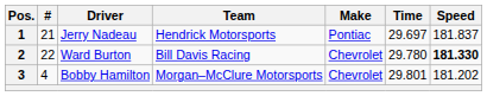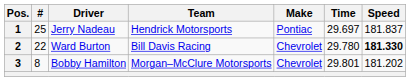 <table class="wikitable" style="font-size:95%">
 <tr>
 <th>Pos.</th>
 <th>#</th>
 <th>Driver</th>
 <th>Team</th>
 <th>Make</th>
 <th>Time</th>
 <th>Speed</th>
 </tr>
 <tr>
 <th>1</th>
-<td>21</td>
+<td>25</td>
 <td><a href='#'>Jerry Nadeau</a></td>
 <td><a href='#'>Hendrick Motorsports</a></td>
 <td><a href='#'>Pontiac</a></td>
 <td>29.697</td>
 <td>181.837</td>
 </tr>
 <tr>
 <th>2</th>
 <td>22</td>
 <td><a href='#'>Ward Burton</a></td>
 <td><a href='#'>Bill Davis Racing</a></td>
 <td><a href='#'>Chevrolet</a></td>
 <td>29.780</td>
 <td><strong>181.330</strong></td>
 </tr>
 <tr>
 <th>3</th>
-<td>4</td>
+<td>8</td>
 <td><a href='#'>Bobby Hamilton</a></td>
 <td><a href='#'>Morgan–McClure Motorsports</a></td>
 <td><a href='#'>Chevrolet</a></td>
 <td>29.801</td>
 <td>181.202</td>
 </tr>
 <tr>
 <th colspan="7"></th>
 </tr>
 </table>
